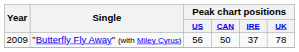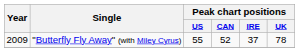 <table class="wikitable" style="text-align:center;">
 <tr>
 <th rowspan="2">Year</th>
 <th rowspan="2">Single</th>
 <th colspan="4">Peak chart positions</th>
 </tr>
 <tr style="font-size:smaller;">
 <th width="40"><a href='#'>US</a></th>
 <th width="40"><a href='#'>CAN</a></th>
 <th width="40"><a href='#'>IRE</a></th>
 <th width="40"><a href='#'>UK</a></th>
 </tr>
 <tr>
 <td>2009</td>
 <td align="left">"<a href='#'>Butterfly Fly Away</a>" <small>(with <a href='#'>Miley Cyrus</a>)</small></td>
-<td>56</td>
-<td>50</td>
+<td>55</td>
+<td>52</td>
 <td>37</td>
 <td>78</td>
 </tr>
 <tr>
 </tr>
 </table>
